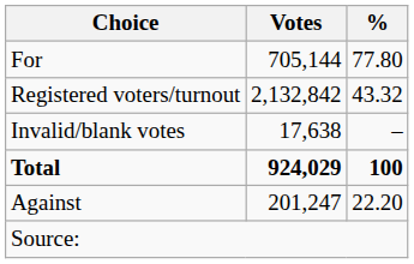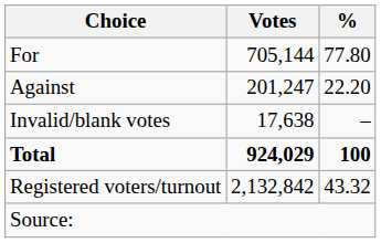 <table class=wikitable style=text-align:right>
 <tr>
 <th>Choice</th>
 <th>Votes</th>
 <th>%</th>
 </tr>
 <tr>
 <td align=left>For</td>
 <td>705,144</td>
 <td>77.80</td>
 </tr>
 <tr>
-<td align=left>Registered voters/turnout</td>
-<td>2,132,842</td>
-<td>43.32</td>
+<td align=left>Against</td>
+<td>201,247</td>
+<td>22.20</td>
 </tr>
 <tr>
 <td align=left>Invalid/blank votes</td>
 <td>17,638</td>
 <td>–</td>
 </tr>
 <tr>
 <td align=left><strong>Total</strong></td>
 <td><strong>924,029</strong></td>
 <td><strong>100</strong></td>
 </tr>
 <tr>
-<td align=left>Against</td>
-<td>201,247</td>
-<td>22.20</td>
+<td align=left>Registered voters/turnout</td>
+<td>2,132,842</td>
+<td>43.32</td>
 </tr>
 <tr>
 <td align=left colspan=3>Source: </td>
 </tr>
 </table>
